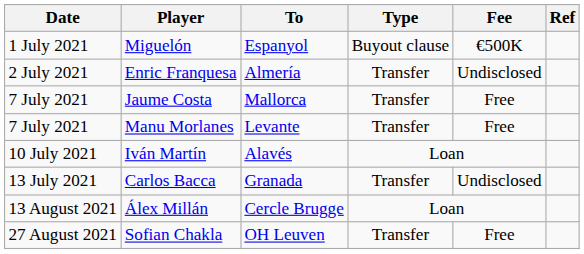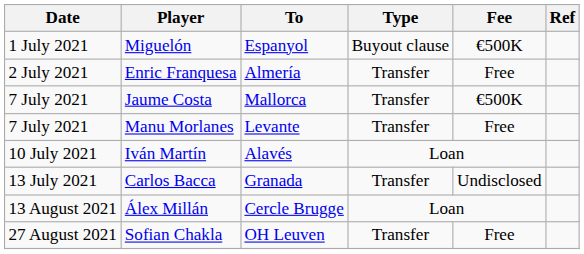 <table class="wikitable">
 <tr>
 <th>Date</th>
 <th>Player</th>
 <th>To</th>
 <th>Type</th>
 <th>Fee</th>
 <th>Ref</th>
 </tr>
 <tr>
 <td>1 July 2021</td>
 <td> <a href='#'>Miguelón</a></td>
 <td><a href='#'>Espanyol</a></td>
 <td align=center>Buyout clause</td>
 <td align=center>€500K</td>
 <td align=center></td>
 </tr>
 <tr>
 <td>2 July 2021</td>
 <td> <a href='#'>Enric Franquesa</a></td>
 <td><a href='#'>Almería</a></td>
 <td align=center>Transfer</td>
-<td align=center>Undisclosed</td>
+<td align=center>Free</td>
 <td align=center></td>
 </tr>
 <tr>
 <td>7 July 2021</td>
 <td> <a href='#'>Jaume Costa</a></td>
 <td><a href='#'>Mallorca</a></td>
 <td align=center>Transfer</td>
-<td align=center>Free</td>
+<td align=center>€500K</td>
 <td align=center></td>
 </tr>
 <tr>
 <td>7 July 2021</td>
 <td> <a href='#'>Manu Morlanes</a></td>
 <td><a href='#'>Levante</a></td>
 <td align=center>Transfer</td>
 <td align=center>Free</td>
 <td align=center></td>
 </tr>
 <tr>
 <td>10 July 2021</td>
 <td> <a href='#'>Iván Martín</a></td>
 <td><a href='#'>Alavés</a></td>
 <td align=center colspan=2>Loan</td>
 <td align=center></td>
 </tr>
 <tr>
 <td>13 July 2021</td>
 <td> <a href='#'>Carlos Bacca</a></td>
 <td><a href='#'>Granada</a></td>
 <td align=center>Transfer</td>
 <td align=center>Undisclosed</td>
 <td align=center></td>
 </tr>
 <tr>
 <td>13 August 2021</td>
 <td> <a href='#'>Álex Millán</a></td>
 <td> <a href='#'>Cercle Brugge</a></td>
 <td align=center colspan=2>Loan</td>
 <td align=center></td>
 </tr>
 <tr>
 <td>27 August 2021</td>
 <td> <a href='#'>Sofian Chakla</a></td>
 <td> <a href='#'>OH Leuven</a></td>
 <td align=center>Transfer</td>
 <td align=center>Free</td>
 <td align=center></td>
 </tr>
 <tr>
 </tr>
 </table>
